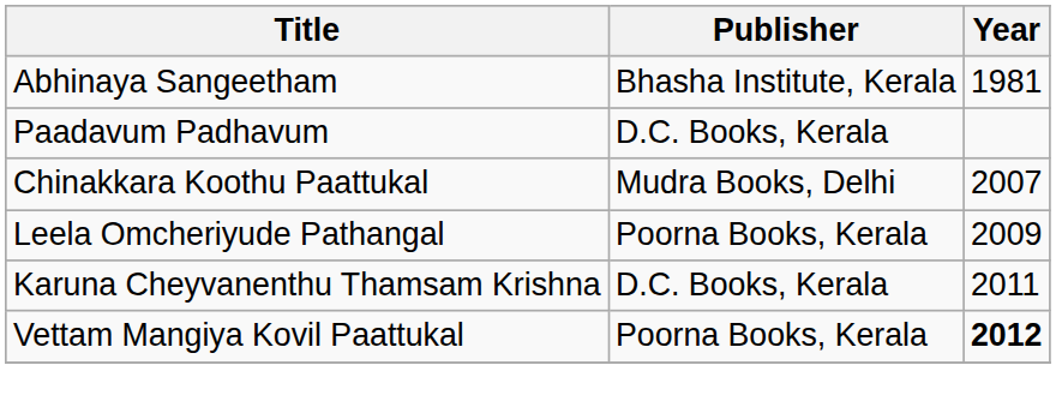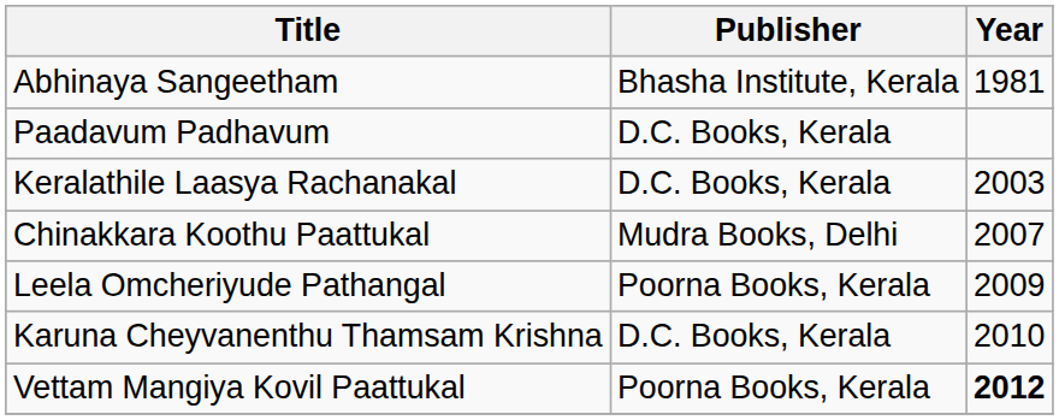 <table class="wikitable">
 <tr>
 <th>Title</th>
 <th>Publisher</th>
 <th>Year</th>
 </tr>
 <tr>
 <td>Abhinaya Sangeetham</td>
 <td>Bhasha Institute, Kerala</td>
 <td>1981</td>
 </tr>
 <tr>
 <td>Paadavum Padhavum</td>
 <td>D.C. Books, Kerala</td>
 <td></td>
 </tr>
 <tr>
+<td>Keralathile Laasya Rachanakal</td>
+<td>D.C. Books, Kerala</td>
+<td>2003</td>
+</tr>
+<tr>
 <td>Chinakkara Koothu Paattukal</td>
 <td>Mudra Books, Delhi</td>
 <td>2007</td>
 </tr>
 <tr>
 <td>Leela Omcheriyude Pathangal</td>
 <td>Poorna Books, Kerala</td>
 <td>2009</td>
 </tr>
 <tr>
 <td>Karuna Cheyvanenthu Thamsam Krishna</td>
 <td>D.C. Books, Kerala</td>
-<td>2011</td>
+<td>2010</td>
 </tr>
 <tr>
 <td>Vettam Mangiya Kovil Paattukal</td>
 <td>Poorna Books, Kerala</td>
 <td><strong>2012</strong></td>
 </tr>
 <tr>
 </tr>
 </table>
